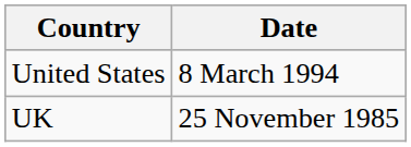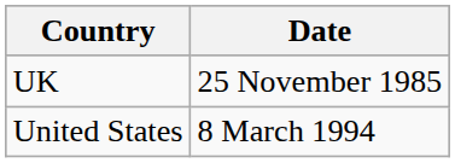 <table class="wikitable">
 <tr>
 <th>Country</th>
 <th>Date</th>
 </tr>
 <tr>
+<td>UK</td>
+<td>25 November 1985</td>
+</tr>
+<tr>
 <td>United States</td>
 <td>8 March 1994</td>
 </tr>
-<tr>
-<td>UK</td>
-<td>25 November 1985</td>
-</tr>
 </table>
